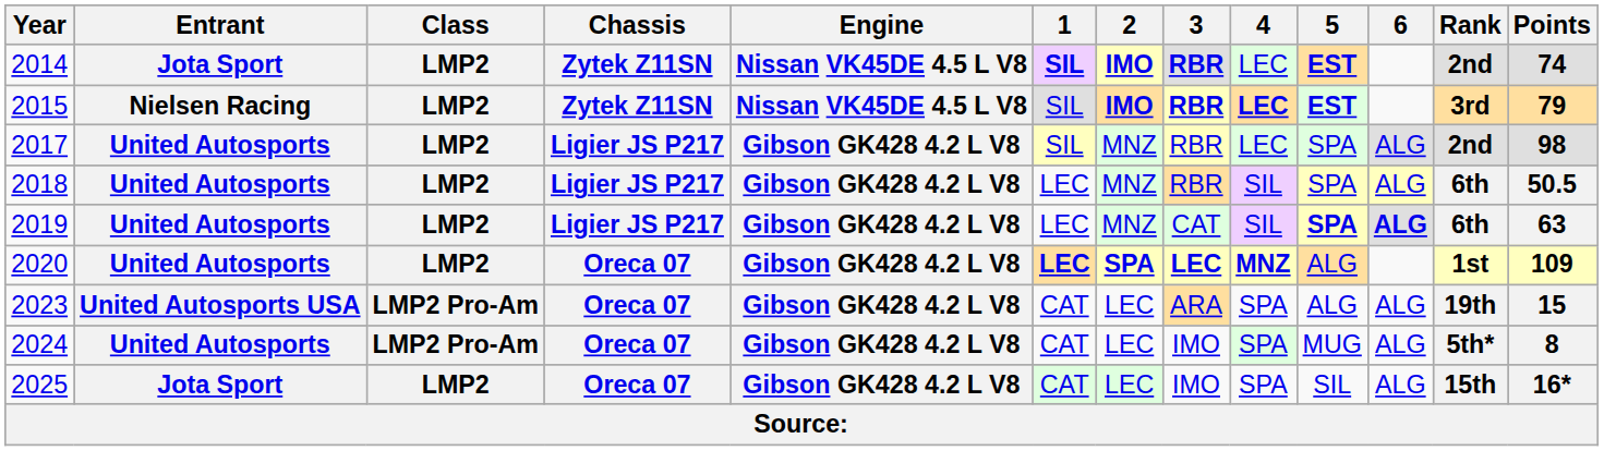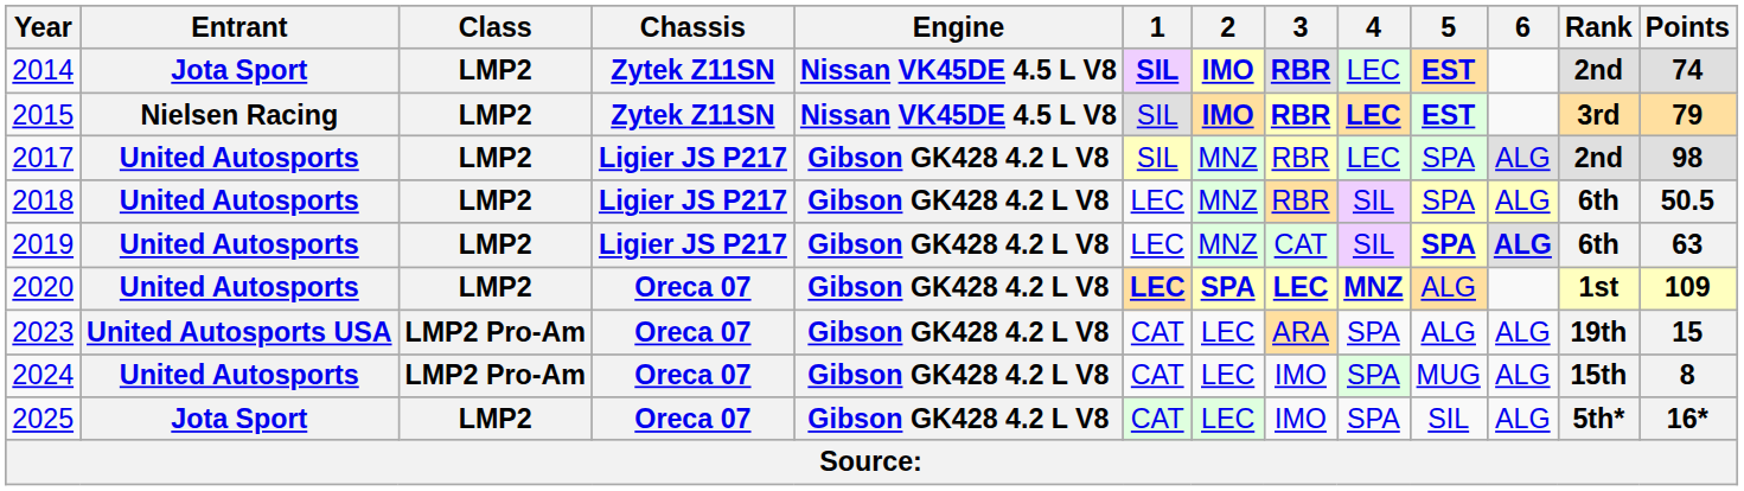 <table class="wikitable" style="text-align:center; font-size:85%">
 <tr>
 <th>Year</th>
 <th>Entrant</th>
 <th>Class</th>
 <th>Chassis</th>
 <th>Engine</th>
 <th>1</th>
 <th>2</th>
 <th>3</th>
 <th>4</th>
 <th>5</th>
 <th>6</th>
 <th>Rank</th>
 <th>Points</th>
 </tr>
 <tr>
 <td><a href='#'>2014</a></td>
 <th nowrap><a href='#'>Jota Sport</a></th>
 <th>LMP2</th>
 <th nowrap><a href='#'>Zytek Z11SN</a></th>
 <th nowrap><a href='#'>Nissan</a> <a href='#'>VK45DE</a> 4.5 L V8</th>
 <td style="background:#EFCFFF;"><strong><a href='#'>SIL</a></strong><br></td>
 <td style="background:#FFFFBF;"><strong><a href='#'>IMO</a></strong><br></td>
 <td style="background:#DFDFDF;"><strong><a href='#'>RBR</a></strong><br></td>
 <td style="background:#DFFFDF;"><a href='#'>LEC</a><br></td>
 <td style="background:#FFDF9F;"><strong><a href='#'>EST</a></strong><br></td>
 <td></td>
 <th style="background:#DFDFDF;">2nd</th>
 <th style="background:#DFDFDF;">74</th>
 </tr>
 <tr>
 <td><a href='#'>2015</a></td>
 <th>Nielsen Racing</th>
 <th>LMP2</th>
 <th nowrap><a href='#'>Zytek Z11SN</a></th>
 <th nowrap><a href='#'>Nissan</a> <a href='#'>VK45DE</a> 4.5 L V8</th>
 <td style="background:#DFDFDF;"><a href='#'>SIL</a><br></td>
 <td style="background:#FFDF9F;"><strong><a href='#'>IMO</a></strong><br></td>
 <td style="background:#FFFFBF;"><strong><a href='#'>RBR</a></strong><br></td>
 <td style="background:#FFDF9F;"><strong><a href='#'>LEC</a></strong><br></td>
 <td style="background:#DFFFDF;"><strong><a href='#'>EST</a></strong><br></td>
 <td></td>
 <th style="background:#FFDF9F;">3rd</th>
 <th style="background:#FFDF9F;">79</th>
 </tr>
 <tr>
 <td><a href='#'>2017</a></td>
 <th nowrap><a href='#'>United Autosports</a></th>
 <th>LMP2</th>
 <th nowrap><a href='#'>Ligier JS P217</a></th>
 <th nowrap><a href='#'>Gibson</a> GK428 4.2 L V8</th>
 <td style="background:#FFFFBF;"><a href='#'>SIL</a><br></td>
 <td style="background:#DFFFDF;"><a href='#'>MNZ</a><br></td>
 <td style="background:#FFFFBF;"><a href='#'>RBR</a><br></td>
 <td style="background:#DFFFDF;"><a href='#'>LEC</a><br></td>
 <td style="background:#DFFFDF;"><a href='#'>SPA</a><br></td>
 <td style="background:#DFDFDF;"><a href='#'>ALG</a><br></td>
 <th style="background:#DFDFDF;">2nd</th>
 <th style="background:#DFDFDF;">98</th>
 </tr>
 <tr>
 <td><a href='#'>2018</a></td>
 <th nowrap><a href='#'>United Autosports</a></th>
 <th>LMP2</th>
 <th nowrap><a href='#'>Ligier JS P217</a></th>
 <th nowrap><a href='#'>Gibson</a> GK428 4.2 L V8</th>
 <td><a href='#'>LEC</a></td>
 <td style="background:#DFFFDF;"><a href='#'>MNZ</a><br></td>
 <td style="background:#FFDF9F;"><a href='#'>RBR</a><br></td>
 <td style="background:#EFCFFF;"><a href='#'>SIL</a><br></td>
 <td style="background:#FFFFBF;"><a href='#'>SPA</a><br></td>
 <td style="background:#FFFFBF;"><a href='#'>ALG</a><br></td>
 <th>6th</th>
 <th>50.5</th>
 </tr>
 <tr>
 <td><a href='#'>2019</a></td>
 <th nowrap><a href='#'>United Autosports</a></th>
 <th>LMP2</th>
 <th nowrap><a href='#'>Ligier JS P217</a></th>
 <th nowrap><a href='#'>Gibson</a> GK428 4.2 L V8</th>
 <td><a href='#'>LEC</a></td>
 <td style="background:#DFFFDF;"><a href='#'>MNZ</a><br></td>
 <td style="background:#DFFFDF;"><a href='#'>CAT</a><br></td>
 <td style="background:#EFCFFF;"><a href='#'>SIL</a><br></td>
 <td style="background:#FFFFBF;"><strong><a href='#'>SPA</a></strong><br></td>
 <td style="background:#DFDFDF;"><strong><a href='#'>ALG</a></strong><br></td>
 <th>6th</th>
 <th>63</th>
 </tr>
 <tr>
 <td><a href='#'>2020</a></td>
 <th nowrap><a href='#'>United Autosports</a></th>
 <th>LMP2</th>
 <th nowrap><a href='#'>Oreca 07</a></th>
 <th nowrap><a href='#'>Gibson</a> GK428 4.2 L V8</th>
 <td style="background:#FFDF9F;"><strong><a href='#'>LEC</a></strong><br></td>
 <td style="background:#FFFFBF;"><strong><a href='#'>SPA</a></strong><br></td>
 <td style="background:#FFFFBF;"><strong><a href='#'>LEC</a></strong><br></td>
 <td style="background:#FFFFBF;"><a href='#'><strong>MNZ</strong><br></a></td>
 <td style="background:#FFDF9F;"><a href='#'>ALG</a><br></td>
 <td></td>
 <th style="background:#FFFFBF;">1st</th>
 <th style="background:#FFFFBF;">109</th>
 </tr>
 <tr>
 <td><a href='#'>2023</a></td>
 <th nowrap><a href='#'>United Autosports USA</a></th>
 <th nowrap>LMP2 Pro-Am</th>
 <th nowrap><a href='#'>Oreca 07</a></th>
 <th nowrap><a href='#'>Gibson</a> GK428 4.2 L V8</th>
 <td><a href='#'>CAT</a></td>
 <td><a href='#'>LEC</a></td>
 <td style="background:#FFDF9F;"><a href='#'>ARA</a><br></td>
 <td><a href='#'>SPA</a></td>
 <td><a href='#'>ALG</a></td>
 <td><a href='#'>ALG</a></td>
 <th>19th</th>
 <th>15</th>
 </tr>
 <tr>
 <td><a href='#'>2024</a></td>
 <th nowrap><a href='#'>United Autosports</a></th>
 <th nowrap>LMP2 Pro-Am</th>
 <th nowrap><a href='#'>Oreca 07</a></th>
 <th nowrap><a href='#'>Gibson</a> GK428 4.2 L V8</th>
 <td><a href='#'>CAT</a></td>
 <td><a href='#'>LEC</a></td>
 <td><a href='#'>IMO</a></td>
 <td style="background:#DFFFDF;"><a href='#'>SPA</a><br></td>
 <td><a href='#'>MUG</a></td>
 <td><a href='#'>ALG</a></td>
-<th>5th*</th>
+<th>15th</th>
 <th>8</th>
 </tr>
 <tr>
 <td><a href='#'>2025</a></td>
 <th nowrap><a href='#'>Jota Sport</a></th>
 <th>LMP2</th>
 <th><a href='#'>Oreca 07</a></th>
 <th><a href='#'>Gibson</a> GK428 4.2 L V8</th>
 <td style="background:#DFFFDF;"><a href='#'>CAT</a><br></td>
 <td style="background:#DFFFDF;"><a href='#'>LEC</a><br></td>
 <td style="background:#;"><a href='#'>IMO</a><br></td>
 <td style="background:#;"><a href='#'>SPA</a><br></td>
 <td style="background:#;"><a href='#'>SIL</a><br></td>
 <td style="background:#;"><a href='#'>ALG</a><br></td>
-<th>15th</th>
+<th>5th*</th>
 <th>16*</th>
 </tr>
 <tr>
 <th colspan="13">Source:</th>
 </tr>
 </table>
